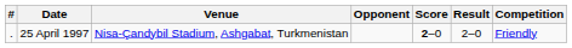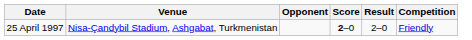 <table class="wikitable">
 <tr>
-<th>#</th>
 <th>Date</th>
 <th>Venue</th>
 <th>Opponent</th>
 <th>Score</th>
 <th>Result</th>
 <th>Competition</th>
 </tr>
 <tr>
-<td align=center>.</td>
 <td>25 April 1997</td>
 <td><a href='#'>Nisa-Çandybil Stadium</a>, <a href='#'>Ashgabat</a>, Turkmenistan</td>
 <td></td>
 <td align=center><strong>2</strong>–0</td>
 <td align=center>2–0</td>
 <td><a href='#'>Friendly</a></td>
 </tr>
 </table>
